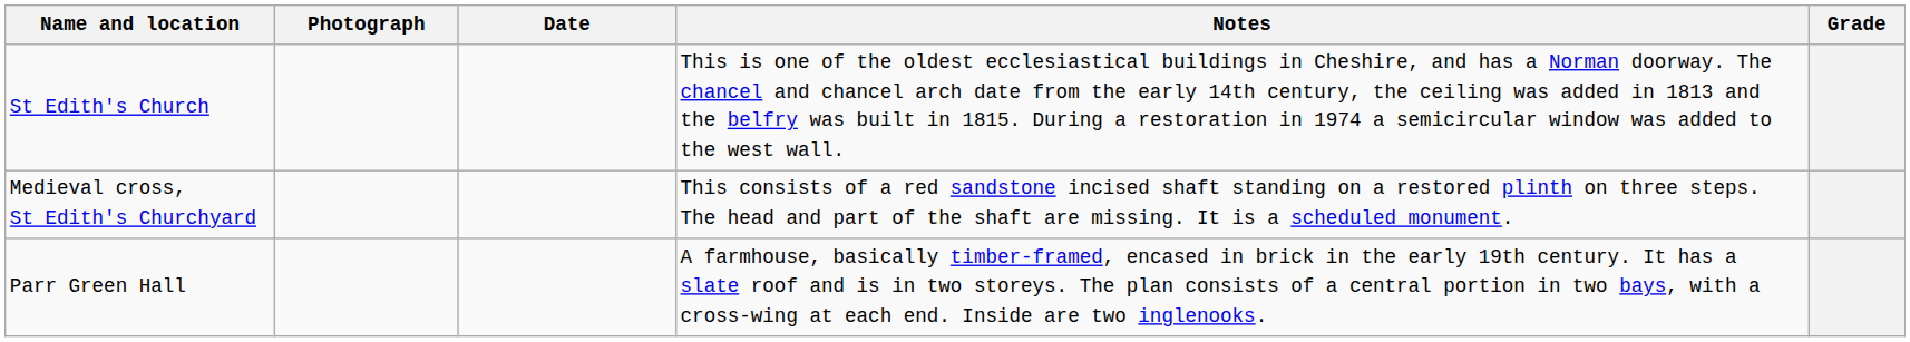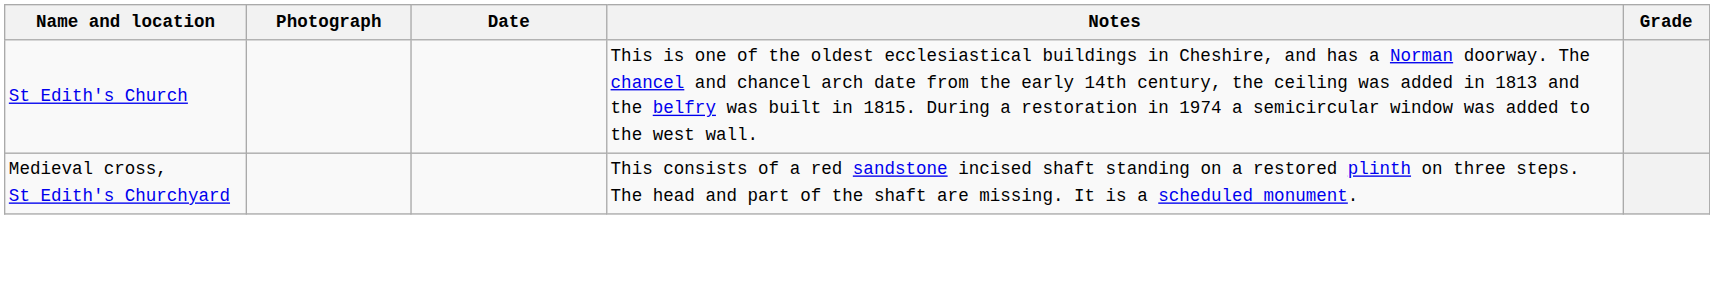 <table class="wikitable sortable plainrowheaders" style="width:100%;border:0px;text-align:left;line-height:150%;">
 <tr>
 <th scope="col"  style="width:150px">Name and location</th>
 <th scope="col"  style="width:100px" class="unsortable">Photograph</th>
 <th scope="col"  style="width:120px">Date</th>
 <th scope="col"  style="width:650px" class="unsortable">Notes</th>
 <th scope="col"  style="width:50px">Grade</th>
 </tr>
 <tr>
 <td><a href='#'>St Edith's Church</a><br><small></small></td>
 <td></td>
 <td align="center"></td>
 <td>This is one of the oldest ecclesiastical buildings in Cheshire, and has a <a href='#'>Norman</a> doorway.  The <a href='#'>chancel</a> and chancel arch date from the early 14th century, the ceiling was added in 1813 and the <a href='#'>belfry</a> was built in 1815.  During a restoration in 1974 a semicircular window was added to the west wall.</td>
 <th></th>
 </tr>
 <tr>
 <td>Medieval cross,<br><a href='#'>St Edith's Churchyard</a><br><small></small></td>
 <td></td>
 <td align="center"></td>
 <td>This consists of a red <a href='#'>sandstone</a> incised shaft standing on a restored <a href='#'>plinth</a> on three steps.  The head and part of the shaft are missing.  It is a <a href='#'>scheduled monument</a>.</td>
 <th></th>
 </tr>
 <tr>
-<td>Parr Green Hall<br><small></small></td>
-<td></td>
-<td align="center"></td>
-<td>A farmhouse, basically <a href='#'>timber-framed</a>, encased in brick in the early 19th century.  It has a <a href='#'>slate</a> roof and is in two storeys. The plan consists of a central portion in two <a href='#'>bays</a>, with a cross-wing at each end.  Inside are two <a href='#'>inglenooks</a>.</td>
-<th></th>
-</tr>
-<tr>
 </tr>
 </table>
